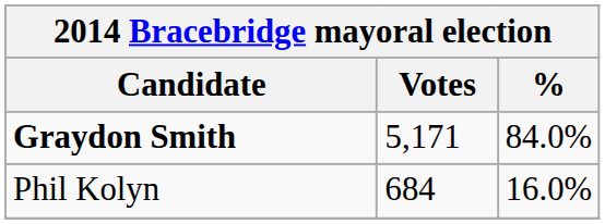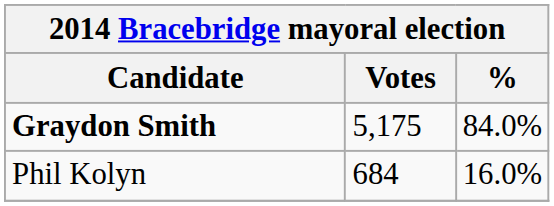 <table class="wikitable">
 <tr>
 <th colspan="3">2014 <a href='#'>Bracebridge</a> mayoral election</th>
 </tr>
 <tr>
 <th style="width: 170px">Candidate</th>
 <th style="width: 50px">Votes</th>
 <th style="width: 40px">%</th>
 </tr>
 <tr>
 <td><strong>Graydon Smith</strong></td>
-<td>5,171</td>
+<td>5,175</td>
 <td>84.0%</td>
 </tr>
 <tr>
 <td>Phil Kolyn</td>
 <td>684</td>
 <td>16.0%</td>
 </tr>
 <tr>
 </tr>
 </table>
